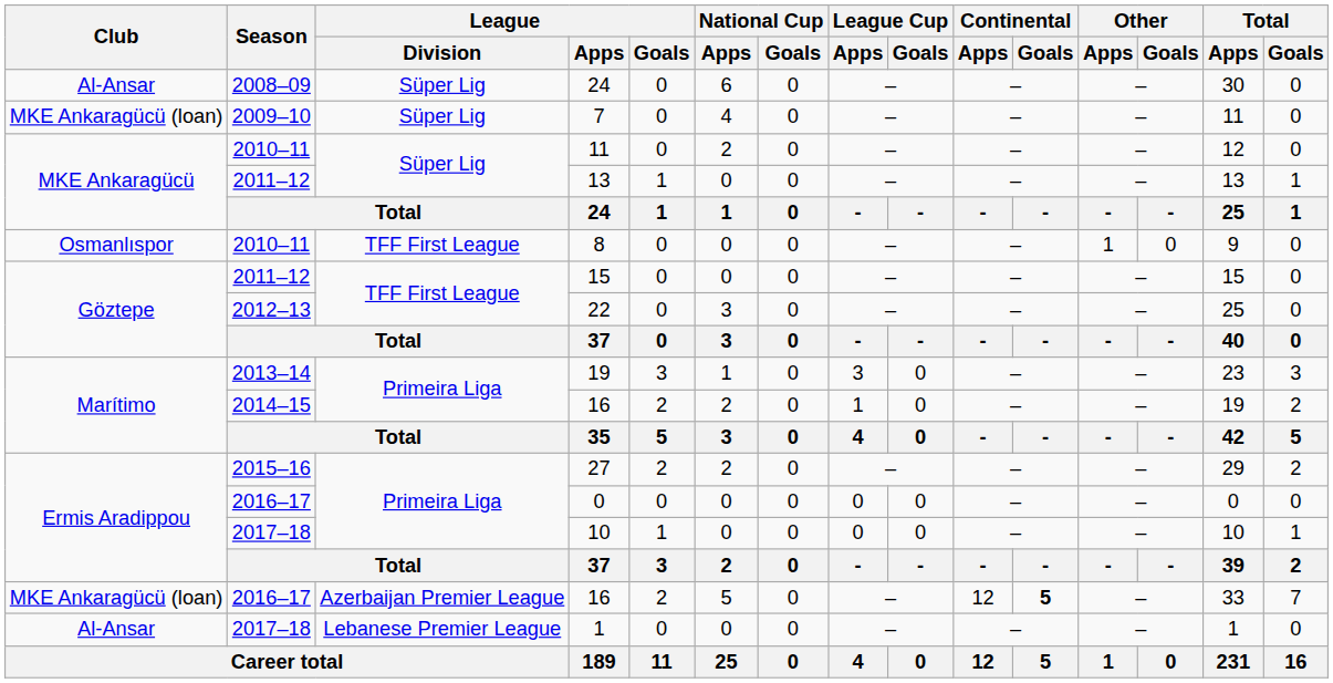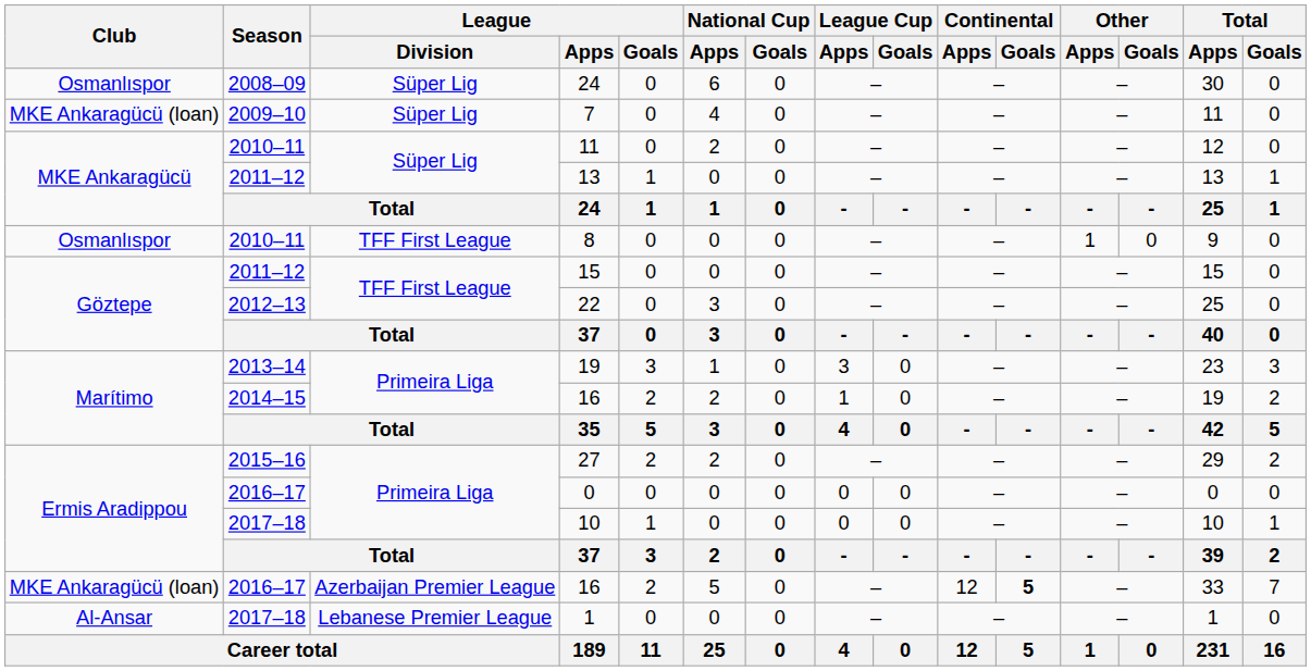 <table class="wikitable" style="text-align: center;">
 <tr>
 <th rowspan="2">Club</th>
 <th rowspan="2">Season</th>
 <th colspan="3">League</th>
 <th colspan="2">National Cup</th>
 <th colspan="2">League Cup</th>
 <th colspan="2">Continental</th>
 <th colspan="2">Other</th>
 <th colspan="2">Total</th>
 </tr>
 <tr>
 <th>Division</th>
 <th>Apps</th>
 <th>Goals</th>
 <th>Apps</th>
 <th>Goals</th>
 <th>Apps</th>
 <th>Goals</th>
 <th>Apps</th>
 <th>Goals</th>
 <th>Apps</th>
 <th>Goals</th>
 <th>Apps</th>
 <th>Goals</th>
 </tr>
 <tr>
-<td valign="center"><a href='#'>Al-Ansar</a></td>
+<td valign="center"><a href='#'>Osmanlıspor</a></td>
 <td><a href='#'>2008–09</a></td>
 <td><a href='#'>Süper Lig</a></td>
 <td>24</td>
 <td>0</td>
 <td>6</td>
 <td>0</td>
 <td colspan="2">–</td>
 <td colspan="2">–</td>
 <td colspan="2">–</td>
 <td>30</td>
 <td>0</td>
 </tr>
 <tr>
 <td valign="center"><a href='#'>MKE Ankaragücü</a> (loan)</td>
 <td><a href='#'>2009–10</a></td>
 <td><a href='#'>Süper Lig</a></td>
 <td>7</td>
 <td>0</td>
 <td>4</td>
 <td>0</td>
 <td colspan="2">–</td>
 <td colspan="2">–</td>
 <td colspan="2">–</td>
 <td>11</td>
 <td>0</td>
 </tr>
 <tr>
 <td rowspan="3" valign="center"><a href='#'>MKE Ankaragücü</a></td>
 <td><a href='#'>2010–11</a></td>
 <td rowspan="2" valign="center"><a href='#'>Süper Lig</a></td>
 <td>11</td>
 <td>0</td>
 <td>2</td>
 <td>0</td>
 <td colspan="2">–</td>
 <td colspan="2">–</td>
 <td colspan="2">–</td>
 <td>12</td>
 <td>0</td>
 </tr>
 <tr>
 <td><a href='#'>2011–12</a></td>
 <td>13</td>
 <td>1</td>
 <td>0</td>
 <td>0</td>
 <td colspan="2">–</td>
 <td colspan="2">–</td>
 <td colspan="2">–</td>
 <td>13</td>
 <td>1</td>
 </tr>
 <tr>
 <th colspan="2">Total</th>
 <th>24</th>
 <th>1</th>
 <th>1</th>
 <th>0</th>
 <th>-</th>
 <th>-</th>
 <th>-</th>
 <th>-</th>
 <th>-</th>
 <th>-</th>
 <th>25</th>
 <th>1</th>
 </tr>
 <tr>
 <td valign="center"><a href='#'>Osmanlıspor</a></td>
 <td><a href='#'>2010–11</a></td>
 <td><a href='#'>TFF First League</a></td>
 <td>8</td>
 <td>0</td>
 <td>0</td>
 <td>0</td>
 <td colspan="2">–</td>
 <td colspan="2">–</td>
 <td>1</td>
 <td>0</td>
 <td>9</td>
 <td>0</td>
 </tr>
 <tr>
 <td rowspan="3" valign="center"><a href='#'>Göztepe</a></td>
 <td><a href='#'>2011–12</a></td>
 <td rowspan="2" valign="center"><a href='#'>TFF First League</a></td>
 <td>15</td>
 <td>0</td>
 <td>0</td>
 <td>0</td>
 <td colspan="2">–</td>
 <td colspan="2">–</td>
 <td colspan="2">–</td>
 <td>15</td>
 <td>0</td>
 </tr>
 <tr>
 <td><a href='#'>2012–13</a></td>
 <td>22</td>
 <td>0</td>
 <td>3</td>
 <td>0</td>
 <td colspan="2">–</td>
 <td colspan="2">–</td>
 <td colspan="2">–</td>
 <td>25</td>
 <td>0</td>
 </tr>
 <tr>
 <th colspan="2">Total</th>
 <th>37</th>
 <th>0</th>
 <th>3</th>
 <th>0</th>
 <th>-</th>
 <th>-</th>
 <th>-</th>
 <th>-</th>
 <th>-</th>
 <th>-</th>
 <th>40</th>
 <th>0</th>
 </tr>
 <tr>
 <td rowspan="3" valign="center"><a href='#'>Marítimo</a></td>
 <td><a href='#'>2013–14</a></td>
 <td rowspan="2" valign="center"><a href='#'>Primeira Liga</a></td>
 <td>19</td>
 <td>3</td>
 <td>1</td>
 <td>0</td>
 <td>3</td>
 <td>0</td>
 <td colspan="2">–</td>
 <td colspan="2">–</td>
 <td>23</td>
 <td>3</td>
 </tr>
 <tr>
 <td><a href='#'>2014–15</a></td>
 <td>16</td>
 <td>2</td>
 <td>2</td>
 <td>0</td>
 <td>1</td>
 <td>0</td>
 <td colspan="2">–</td>
 <td colspan="2">–</td>
 <td>19</td>
 <td>2</td>
 </tr>
 <tr>
 <th colspan="2">Total</th>
 <th>35</th>
 <th>5</th>
 <th>3</th>
 <th>0</th>
 <th>4</th>
 <th>0</th>
 <th>-</th>
 <th>-</th>
 <th>-</th>
 <th>-</th>
 <th>42</th>
 <th>5</th>
 </tr>
 <tr>
 <td rowspan="4" valign="center"><a href='#'>Ermis Aradippou</a></td>
 <td><a href='#'>2015–16</a></td>
 <td rowspan="3" valign="center"><a href='#'>Primeira Liga</a></td>
 <td>27</td>
 <td>2</td>
 <td>2</td>
 <td>0</td>
 <td colspan="2">–</td>
 <td colspan="2">–</td>
 <td colspan="2">–</td>
 <td>29</td>
 <td>2</td>
 </tr>
 <tr>
 <td><a href='#'>2016–17</a></td>
 <td>0</td>
 <td>0</td>
 <td>0</td>
 <td>0</td>
 <td>0</td>
 <td>0</td>
 <td colspan="2">–</td>
 <td colspan="2">–</td>
 <td>0</td>
 <td>0</td>
 </tr>
 <tr>
 <td><a href='#'>2017–18</a></td>
 <td>10</td>
 <td>1</td>
 <td>0</td>
 <td>0</td>
 <td>0</td>
 <td>0</td>
 <td colspan="2">–</td>
 <td colspan="2">–</td>
 <td>10</td>
 <td>1</td>
 </tr>
 <tr>
 <th colspan="2">Total</th>
 <th>37</th>
 <th>3</th>
 <th>2</th>
 <th>0</th>
 <th>-</th>
 <th>-</th>
 <th>-</th>
 <th>-</th>
 <th>-</th>
 <th>-</th>
 <th>39</th>
 <th>2</th>
 </tr>
 <tr>
 <td valign="center"><a href='#'>MKE Ankaragücü</a> (loan)</td>
 <td><a href='#'>2016–17</a></td>
 <td><a href='#'>Azerbaijan Premier League</a></td>
 <td>16</td>
 <td>2</td>
 <td>5</td>
 <td>0</td>
 <td colspan="2">–</td>
 <td>12</td>
 <td><strong>5</strong></td>
 <td colspan="2">–</td>
 <td>33</td>
 <td>7</td>
 </tr>
 <tr>
 <td valign="center"><a href='#'>Al-Ansar</a></td>
 <td><a href='#'>2017–18</a></td>
 <td><a href='#'>Lebanese Premier League</a></td>
 <td>1</td>
 <td>0</td>
 <td>0</td>
 <td>0</td>
 <td colspan="2">–</td>
 <td colspan="2">–</td>
 <td colspan="2">–</td>
 <td>1</td>
 <td>0</td>
 </tr>
 <tr>
 <th colspan="3">Career total</th>
 <th>189</th>
 <th>11</th>
 <th>25</th>
 <th>0</th>
 <th>4</th>
 <th>0</th>
 <th>12</th>
 <th>5</th>
 <th>1</th>
 <th>0</th>
 <th>231</th>
 <th>16</th>
 </tr>
 </table>
